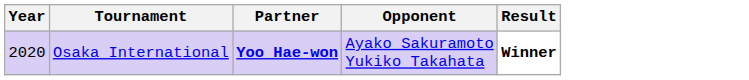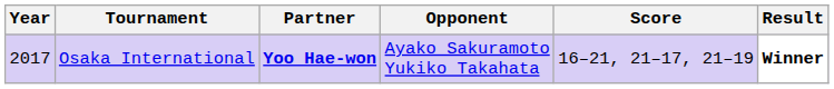 <table class="sortable wikitable" style="font-size: 90%;">
 <tr>
 <th>Year</th>
 <th>Tournament</th>
 <th>Partner</th>
 <th>Opponent</th>
+<th>Score</th>
 <th>Result</th>
 </tr>
 <tr style="background:#D8CEF6">
-<td align="center">2020</td>
+<td align="center">2017</td>
 <td align="left"><a href='#'>Osaka International</a></td>
 <td align="left"><strong> <a href='#'>Yoo Hae-won</a></strong></td>
 <td align="left"> <a href='#'>Ayako Sakuramoto</a><br> <a href='#'>Yukiko Takahata</a></td>
+<td align="left">16–21, 21–17, 21–19</td>
 <td style="text-align:left; background:white"> <strong>Winner</strong></td>
 </tr>
 </table>
